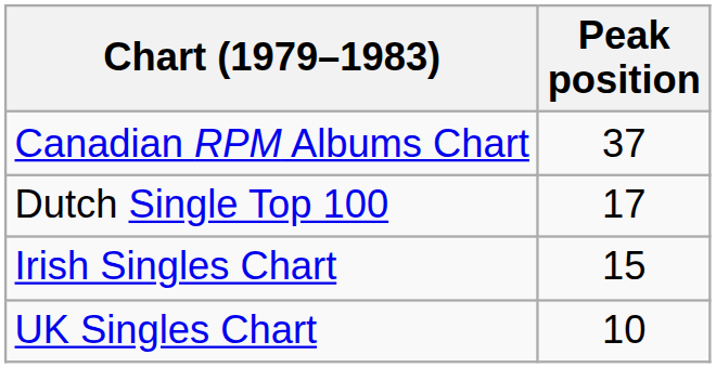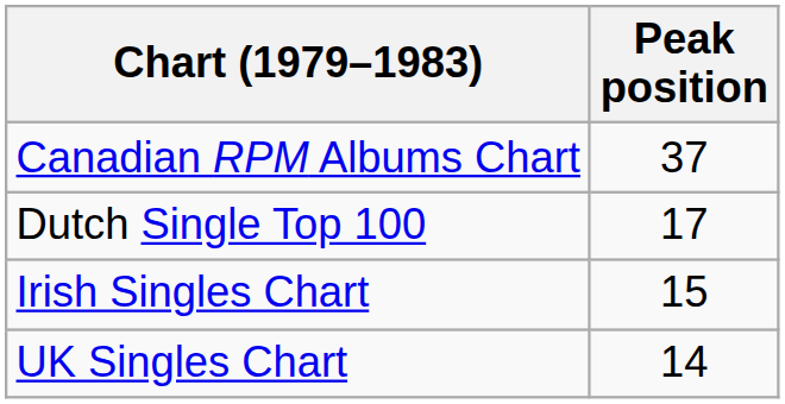 <table class="wikitable">
 <tr>
 <th align="left">Chart (1979–1983)</th>
 <th align="left">Peak<br>position</th>
 </tr>
 <tr>
 <td align="left"><a href='#'>Canadian <em>RPM</em> Albums Chart</a></td>
 <td style="text-align:center;">37</td>
 </tr>
 <tr>
 <td align="left">Dutch <a href='#'>Single Top 100</a></td>
 <td style="text-align:center;">17</td>
 </tr>
 <tr>
 <td align="left"><a href='#'>Irish Singles Chart</a></td>
 <td style="text-align:center;">15</td>
 </tr>
 <tr>
 <td align="left"><a href='#'>UK Singles Chart</a></td>
-<td style="text-align:center;">10</td>
+<td style="text-align:center;">14</td>
 </tr>
 </table>
